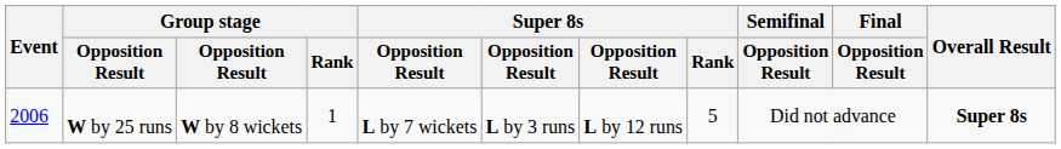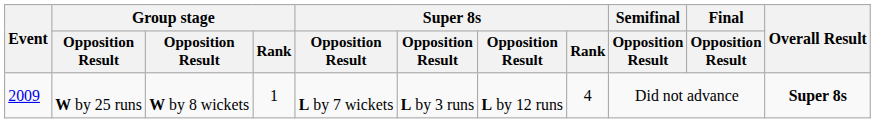 <table class=wikitable style=font-size:90%;text-align:center>
 <tr>
 <th rowspan=2>Event</th>
 <th colspan=3>Group stage</th>
 <th colspan=4>Super 8s</th>
 <th>Semifinal</th>
 <th>Final</th>
 <th rowspan=2>Overall Result</th>
 </tr>
 <tr style=font-size:95%>
 <th>Opposition<br>Result</th>
 <th>Opposition<br>Result</th>
 <th>Rank</th>
 <th>Opposition<br>Result</th>
 <th>Opposition<br>Result</th>
 <th>Opposition<br>Result</th>
 <th>Rank</th>
 <th>Opposition<br>Result</th>
 <th>Opposition<br>Result</th>
 </tr>
 <tr>
-<td align=left><a href='#'>2006</a></td>
+<td align=left><a href='#'>2009</a></td>
 <td><br><strong>W</strong> by 25 runs</td>
 <td><br><strong>W</strong> by 8 wickets</td>
 <td>1</td>
 <td><br><strong>L</strong> by 7 wickets</td>
 <td><br><strong>L</strong> by 3 runs</td>
 <td><br><strong>L</strong> by 12 runs</td>
-<td>5</td>
+<td>4</td>
 <td colspan=2>Did not advance</td>
 <td><strong>Super 8s</strong></td>
 </tr>
 </table>
